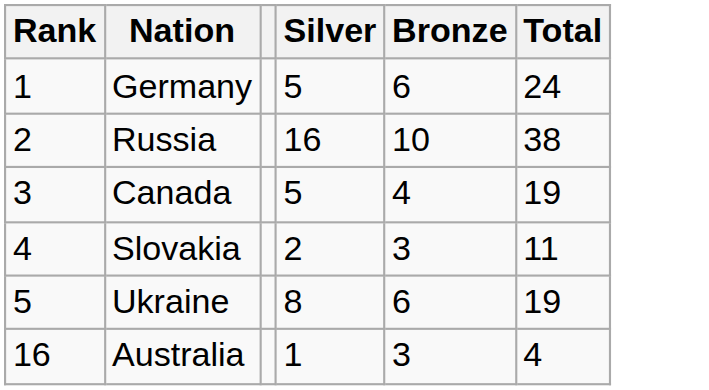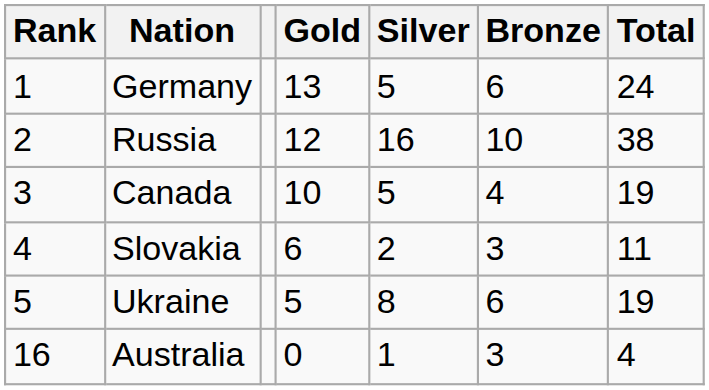 <table class="wikitable">
 <tr>
 <th>Rank</th>
 <th>Nation</th>
 <th></th>
+<th>Gold</th>
 <th>Silver</th>
 <th>Bronze</th>
 <th>Total</th>
 </tr>
 <tr>
 <td>1</td>
 <td>Germany</td>
 <td></td>
+<td>13</td>
 <td>5</td>
 <td>6</td>
 <td>24</td>
 </tr>
 <tr>
 <td>2</td>
 <td>Russia</td>
 <td></td>
+<td>12</td>
 <td>16</td>
 <td>10</td>
 <td>38</td>
 </tr>
 <tr>
 <td>3</td>
 <td>Canada</td>
 <td></td>
+<td>10</td>
 <td>5</td>
 <td>4</td>
 <td>19</td>
 </tr>
 <tr>
 <td>4</td>
 <td>Slovakia</td>
 <td></td>
+<td>6</td>
 <td>2</td>
 <td>3</td>
 <td>11</td>
 </tr>
 <tr>
 <td>5</td>
 <td>Ukraine</td>
 <td></td>
+<td>5</td>
 <td>8</td>
 <td>6</td>
 <td>19</td>
 </tr>
 <tr>
 <td>16</td>
 <td>Australia</td>
 <td></td>
+<td>0</td>
 <td>1</td>
 <td>3</td>
 <td>4</td>
 </tr>
 </table>
